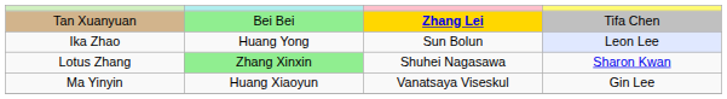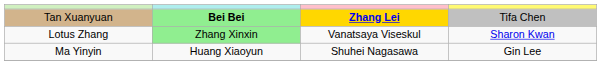 <table class="wikitable"  style="text-align:center; font-size:100%; width:70%;">
 <tr>
 <td style="width:13%;" scope="col" bgcolor="#d0f0c0"><strong></strong></td>
 <td style="width:13%;" scope="col" bgcolor="#afeeee"><strong></strong></td>
 <td style="width:13%;" scope="col" bgcolor="pink"><strong></strong></td>
 <td style="width:13%;" scope="col" bgcolor="#fffa73"><strong></strong></td>
 </tr>
 <tr>
 <td bgcolor="tan">Tan Xuanyuan</td>
-<td bgcolor="lightgreen">Bei Bei</td>
+<td bgcolor="lightgreen"><strong>Bei Bei</strong></td>
 <td bgcolor="gold"><strong><a href='#'>Zhang Lei</a></strong></td>
 <td bgcolor="silver">Tifa Chen</td>
 </tr>
 <tr>
-<td>Ika Zhao</td>
-<td>Huang Yong</td>
-<td>Sun Bolun</td>
-<td bgcolor="#E0E8FF">Leon Lee</td>
-</tr>
-<tr>
 <td>Lotus Zhang</td>
 <td style="background: lightgreen;">Zhang Xinxin</td>
-<td>Shuhei Nagasawa</td>
+<td>Vanatsaya Viseskul</td>
 <td><a href='#'>Sharon Kwan</a></td>
 </tr>
 <tr>
 <td>Ma Yinyin</td>
 <td>Huang Xiaoyun</td>
-<td>Vanatsaya Viseskul</td>
+<td>Shuhei Nagasawa</td>
 <td>Gin Lee</td>
 </tr>
 <tr>
 </tr>
 </table>
